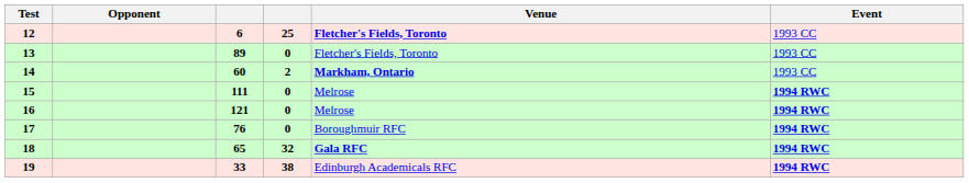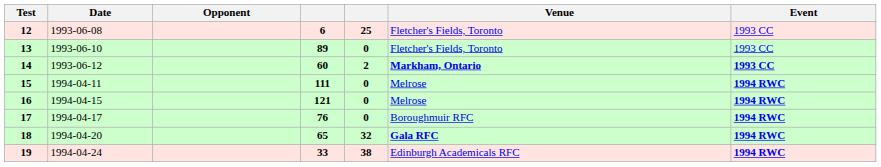 <table class="wikitable sortable" style="width:100%">
 <tr>
 <th style="width:5%">Test</th>
+<th style="width:12%">Date</th>
 <th style="width:17%">Opponent</th>
 <th style="width:5%"></th>
 <th style="width:5%"></th>
 <th>Venue</th>
 <th>Event</th>
 </tr>
 <tr bgcolor=FFE4E1>
 <td align="center"><strong>12</strong></td>
+<td>1993-06-08</td>
 <td></td>
 <td align="center"><strong>6</strong></td>
 <td align="center"><strong>25</strong></td>
-<td><strong><a href='#'>Fletcher's Fields, Toronto</a></strong></td>
+<td><a href='#'>Fletcher's Fields, Toronto</a></td>
 <td><a href='#'>1993 CC</a></td>
 </tr>
 <tr bgcolor="#ccffcc">
 <td align="center"><strong>13</strong></td>
+<td>1993-06-10</td>
 <td></td>
 <td align="center"><strong>89</strong></td>
 <td align="center"><strong>0</strong></td>
 <td><a href='#'>Fletcher's Fields, Toronto</a></td>
 <td><a href='#'>1993 CC</a></td>
 </tr>
 <tr bgcolor="#ccffcc">
 <td align="center"><strong>14</strong></td>
+<td>1993-06-12</td>
 <td></td>
 <td align="center"><strong>60</strong></td>
 <td align="center"><strong>2</strong></td>
 <td><strong><a href='#'>Markham, Ontario</a></strong></td>
-<td><a href='#'>1993 CC</a></td>
+<td><strong><a href='#'>1993 CC</a></strong></td>
 </tr>
 <tr bgcolor="#ccffcc">
 <td align="center"><strong>15</strong></td>
+<td>1994-04-11</td>
 <td></td>
 <td align="center"><strong>111</strong></td>
 <td align="center"><strong>0</strong></td>
 <td><a href='#'>Melrose</a></td>
 <td><a href='#'><strong>1994 RWC</strong></a></td>
 </tr>
 <tr bgcolor="#ccffcc">
 <td align="center"><strong>16</strong></td>
+<td>1994-04-15</td>
 <td></td>
 <td align="center"><strong>121</strong></td>
 <td align="center"><strong>0</strong></td>
 <td><a href='#'>Melrose</a></td>
 <td><a href='#'><strong>1994 RWC</strong></a></td>
 </tr>
 <tr bgcolor="#ccffcc">
 <td align="center"><strong>17</strong></td>
+<td>1994-04-17</td>
 <td></td>
 <td align="center"><strong>76</strong></td>
 <td align="center"><strong>0</strong></td>
 <td><a href='#'>Boroughmuir RFC</a></td>
 <td><a href='#'><strong>1994 RWC</strong></a></td>
 </tr>
 <tr bgcolor="#ccffcc">
 <td align="center"><strong>18</strong></td>
+<td>1994-04-20</td>
 <td></td>
 <td align="center"><strong>65</strong></td>
 <td align="center"><strong>32</strong></td>
 <td><strong><a href='#'>Gala RFC</a></strong></td>
 <td><a href='#'><strong>1994 RWC</strong></a></td>
 </tr>
 <tr bgcolor=FFE4E1>
 <td align="center"><strong>19</strong></td>
+<td>1994-04-24</td>
 <td></td>
 <td align="center"><strong>33</strong></td>
 <td align="center"><strong>38</strong></td>
 <td><a href='#'>Edinburgh Academicals RFC</a></td>
 <td><a href='#'><strong>1994 RWC</strong></a></td>
 </tr>
 </table>
